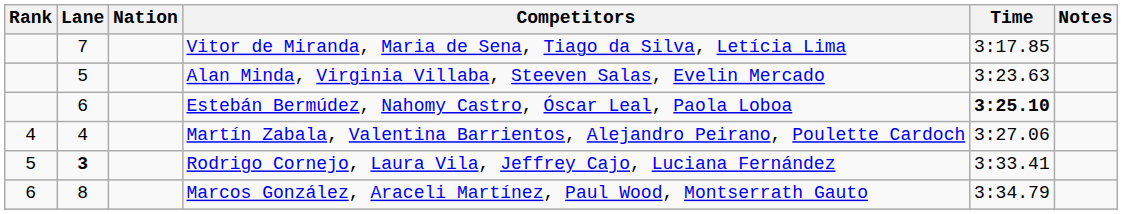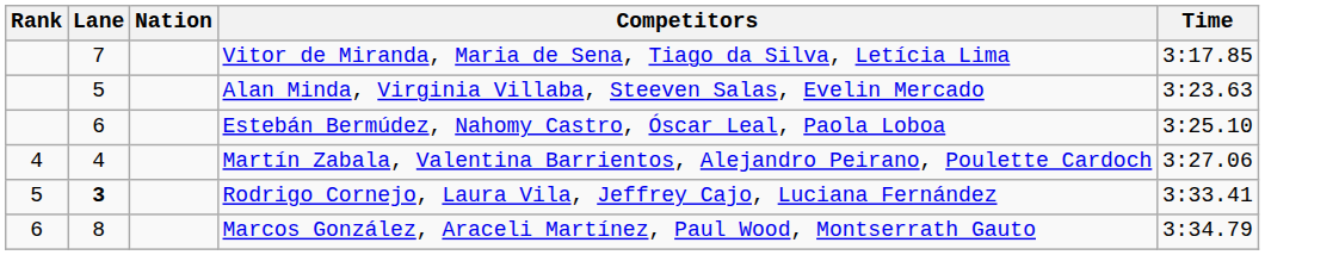 <table class="wikitable sortable" style="text-align:center; font-size:95%">
 <tr>
 <th>Rank</th>
 <th>Lane</th>
 <th>Nation</th>
 <th>Competitors</th>
 <th>Time</th>
-<th>Notes</th>
 </tr>
 <tr>
 <td></td>
 <td>7</td>
 <td align=left></td>
 <td align=left><a href='#'>Vitor de Miranda</a>, <a href='#'>Maria de Sena</a>, <a href='#'>Tiago da Silva</a>, <a href='#'>Letícia Lima</a></td>
 <td>3:17.85</td>
-<td><strong></strong></td>
 </tr>
 <tr>
 <td></td>
 <td>5</td>
 <td align=left></td>
 <td align=left><a href='#'>Alan Minda</a>, <a href='#'>Virginia Villaba</a>, <a href='#'>Steeven Salas</a>, <a href='#'>Evelin Mercado</a></td>
 <td>3:23.63</td>
-<td></td>
 </tr>
 <tr>
 <td></td>
 <td>6</td>
 <td align=left></td>
 <td align=left><a href='#'>Estebán Bermúdez</a>, <a href='#'>Nahomy Castro</a>, <a href='#'>Óscar Leal</a>, <a href='#'>Paola Loboa</a></td>
-<td><strong>3:25.10</strong></td>
-<td><strong></strong></td>
+<td>3:25.10</td>
 </tr>
 <tr>
 <td>4</td>
 <td>4</td>
 <td align=left></td>
 <td align=left><a href='#'>Martín Zabala</a>, <a href='#'>Valentina Barrientos</a>, <a href='#'>Alejandro Peirano</a>, <a href='#'>Poulette Cardoch</a></td>
 <td>3:27.06</td>
-<td></td>
 </tr>
 <tr>
 <td>5</td>
 <td><strong>3</strong></td>
 <td align=left></td>
 <td align=left><a href='#'>Rodrigo Cornejo</a>, <a href='#'>Laura Vila</a>, <a href='#'>Jeffrey Cajo</a>, <a href='#'>Luciana Fernández</a></td>
 <td>3:33.41</td>
-<td></td>
 </tr>
 <tr>
 <td>6</td>
 <td>8</td>
 <td align=left></td>
 <td align=left><a href='#'>Marcos González</a>, <a href='#'>Araceli Martínez</a>, <a href='#'>Paul Wood</a>, <a href='#'>Montserrath Gauto</a></td>
 <td>3:34.79</td>
-<td><strong></strong></td>
 </tr>
 </table>
